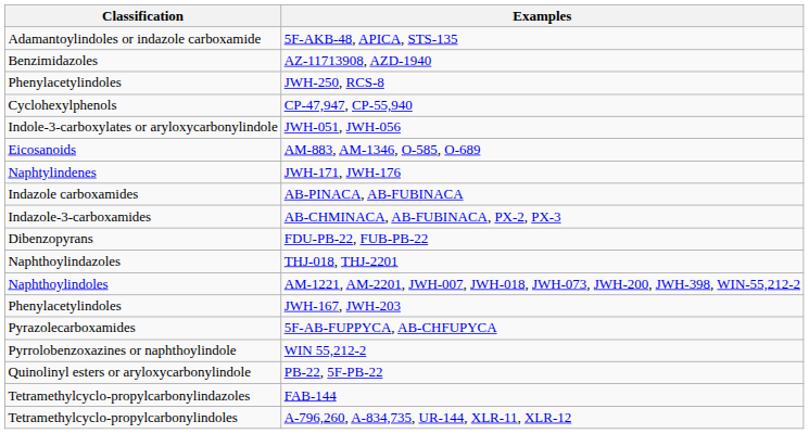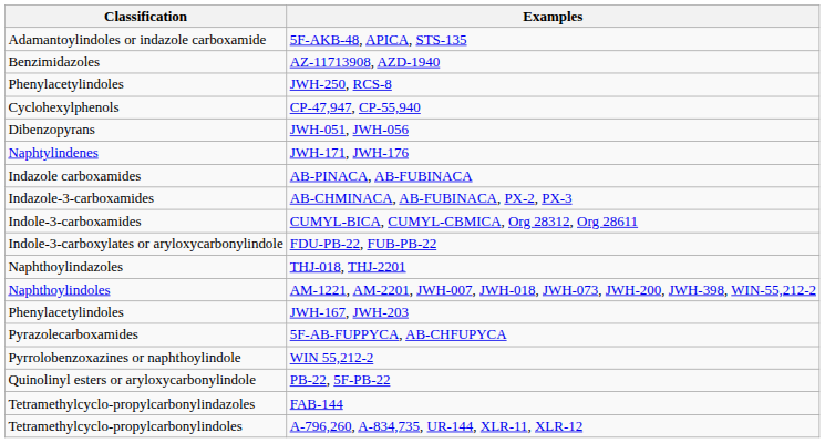 <table class="wikitable">
 <tr>
 <th>Classification</th>
 <th>Examples</th>
 </tr>
 <tr>
 <td>Adamantoylindoles or indazole carboxamide</td>
 <td><a href='#'>5F-AKB-48</a>, <a href='#'>APICA</a>, <a href='#'>STS-135</a></td>
 </tr>
 <tr>
 <td>Benzimidazoles</td>
 <td><a href='#'>AZ-11713908</a>, <a href='#'>AZD-1940</a></td>
 </tr>
 <tr>
 <td>Phenylacetylindoles</td>
 <td><a href='#'>JWH-250</a>, <a href='#'>RCS-8</a></td>
 </tr>
 <tr>
 <td>Cyclohexylphenols</td>
 <td><a href='#'>CP-47,947</a>, <a href='#'>CP-55,940</a></td>
 </tr>
 <tr>
-<td>Indole-3-carboxylates or aryloxycarbonylindole</td>
+<td>Dibenzopyrans</td>
 <td><a href='#'>JWH-051</a>, <a href='#'>JWH-056</a></td>
-</tr>
-<tr>
-<td><a href='#'>Eicosanoids</a></td>
-<td><a href='#'>AM-883</a>, <a href='#'>AM-1346</a>, <a href='#'>O-585</a>, <a href='#'>O-689</a></td>
 </tr>
 <tr>
 <td><a href='#'>Naphtylindenes</a></td>
 <td><a href='#'>JWH-171</a>, <a href='#'>JWH-176</a></td>
 </tr>
 <tr>
 <td>Indazole carboxamides</td>
 <td><a href='#'>AB-PINACA</a>, <a href='#'>AB-FUBINACA</a></td>
 </tr>
 <tr>
 <td>Indazole-3-carboxamides</td>
 <td><a href='#'>AB-CHMINACA</a>, <a href='#'>AB-FUBINACA</a>, <a href='#'>PX-2</a>, <a href='#'>PX-3</a></td>
 </tr>
 <tr>
-<td>Dibenzopyrans</td>
+<td>Indole-3-carboxamides</td>
+<td><a href='#'>CUMYL-BICA</a>, <a href='#'>CUMYL-CBMICA</a>, <a href='#'>Org 28312</a>, <a href='#'>Org 28611</a></td>
+</tr>
+<tr>
+<td>Indole-3-carboxylates or aryloxycarbonylindole</td>
 <td><a href='#'>FDU-PB-22</a>, <a href='#'>FUB-PB-22</a></td>
 </tr>
 <tr>
 <td>Naphthoylindazoles</td>
 <td><a href='#'>THJ-018</a>, <a href='#'>THJ-2201</a></td>
 </tr>
 <tr>
 <td><a href='#'>Naphthoylindoles</a></td>
 <td><a href='#'>AM-1221</a>, <a href='#'>AM-2201</a>, <a href='#'>JWH-007</a>, <a href='#'>JWH-018</a>, <a href='#'>JWH-073</a>, <a href='#'>JWH-200</a>, <a href='#'>JWH-398</a>, <a href='#'>WIN-55,212-2</a></td>
 </tr>
 <tr>
 <td>Phenylacetylindoles</td>
 <td><a href='#'>JWH-167</a>, <a href='#'>JWH-203</a></td>
 </tr>
 <tr>
 <td>Pyrazolecarboxamides</td>
 <td><a href='#'>5F-AB-FUPPYCA</a>, <a href='#'>AB-CHFUPYCA</a></td>
 </tr>
 <tr>
 <td>Pyrrolobenzoxazines or naphthoylindole</td>
 <td><a href='#'>WIN 55,212-2</a></td>
 </tr>
 <tr>
 <td>Quinolinyl esters or aryloxycarbonylindole</td>
 <td><a href='#'>PB-22</a>, <a href='#'>5F-PB-22</a></td>
 </tr>
 <tr>
 <td>Tetramethylcyclo-propylcarbonylindazoles</td>
 <td><a href='#'>FAB-144</a></td>
 </tr>
 <tr>
 <td>Tetramethylcyclo-propylcarbonylindoles</td>
 <td><a href='#'>A-796,260</a>, <a href='#'>A-834,735</a>, <a href='#'>UR-144</a>, <a href='#'>XLR-11</a>, <a href='#'>XLR-12</a></td>
 </tr>
 </table>
